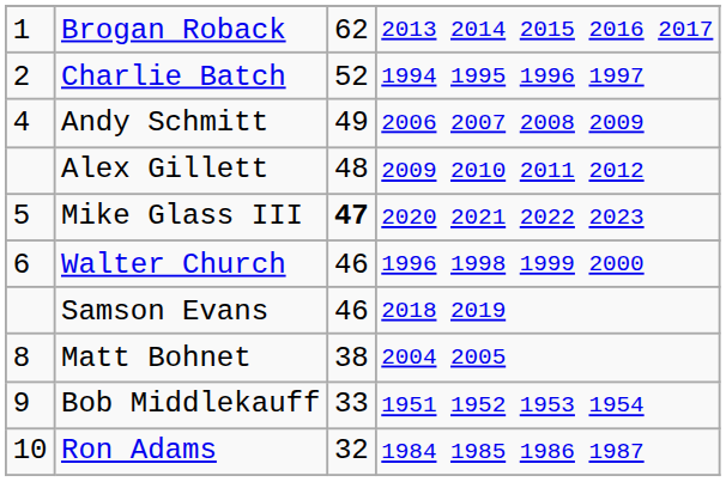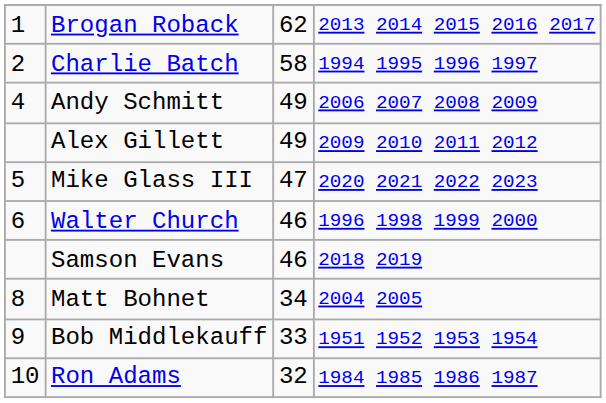 <table class="wikitable">
 <tr>
 </tr>
 <tr>
 <td>1</td>
 <td><a href='#'>Brogan Roback</a></td>
 <td><abbr>62</abbr></td>
 <td style="font-size:80%;"><a href='#'>2013</a> <a href='#'>2014</a> <a href='#'>2015</a> <a href='#'>2016</a> <a href='#'>2017</a></td>
 </tr>
 <tr>
 <td>2</td>
 <td><a href='#'>Charlie Batch</a></td>
-<td><abbr>52</abbr></td>
+<td><abbr>58</abbr></td>
 <td style="font-size:80%;"><a href='#'>1994</a> <a href='#'>1995</a> <a href='#'>1996</a> <a href='#'>1997</a></td>
 </tr>
 <tr>
 <td>4</td>
 <td>Andy Schmitt</td>
 <td><abbr>49</abbr></td>
 <td style="font-size:80%;"><a href='#'>2006</a> <a href='#'>2007</a> <a href='#'>2008</a> <a href='#'>2009</a></td>
 </tr>
 <tr>
 <td></td>
 <td>Alex Gillett</td>
-<td><abbr>48</abbr></td>
+<td><abbr>49</abbr></td>
 <td style="font-size:80%;"><a href='#'>2009</a> <a href='#'>2010</a> <a href='#'>2011</a> <a href='#'>2012</a></td>
 </tr>
 <tr>
 <td>5</td>
 <td>Mike Glass III</td>
-<td><strong><abbr>47</abbr></strong></td>
+<td><abbr>47</abbr></td>
 <td style="font-size:80%;"><a href='#'>2020</a> <a href='#'>2021</a> <a href='#'>2022</a> <a href='#'>2023</a></td>
 </tr>
 <tr>
 <td>6</td>
 <td><a href='#'>Walter Church</a></td>
 <td><abbr>46</abbr></td>
 <td style="font-size:80%;"><a href='#'>1996</a> <a href='#'>1998</a> <a href='#'>1999</a> <a href='#'>2000</a></td>
 </tr>
 <tr>
 <td></td>
 <td>Samson Evans</td>
 <td><abbr>46</abbr></td>
 <td style="font-size:80%;"><a href='#'>2018</a> <a href='#'>2019</a></td>
 </tr>
 <tr>
 <td>8</td>
 <td>Matt Bohnet</td>
-<td><abbr>38</abbr></td>
+<td><abbr>34</abbr></td>
 <td style="font-size:80%;"><a href='#'>2004</a> <a href='#'>2005</a></td>
 </tr>
 <tr>
 <td>9</td>
 <td>Bob Middlekauff</td>
 <td><abbr>33</abbr></td>
 <td style="font-size:80%;"><a href='#'>1951</a> <a href='#'>1952</a> <a href='#'>1953</a> <a href='#'>1954</a></td>
 </tr>
 <tr>
 <td>10</td>
 <td><a href='#'>Ron Adams</a></td>
 <td><abbr>32</abbr></td>
 <td style="font-size:80%;"><a href='#'>1984</a> <a href='#'>1985</a> <a href='#'>1986</a> <a href='#'>1987</a></td>
 </tr>
 </table>
